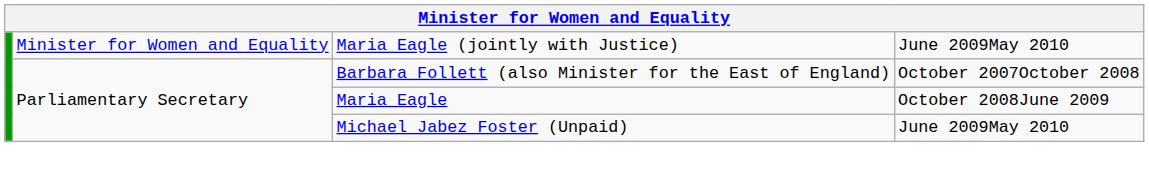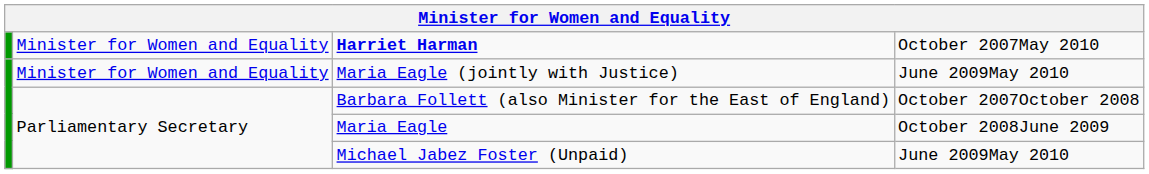 <table class="wikitable">
 <tr>
 <th colspan=4><a href='#'>Minister for Women and Equality</a></th>
+</tr>
+<tr>
+<td rowspan=1 bgcolor="009900"></td>
+<td><a href='#'>Minister for Women and Equality</a></td>
+<td><strong><a href='#'>Harriet Harman</a></strong></td>
+<td>October 2007May 2010</td>
 </tr>
 <tr>
 <td rowspan=4 bgcolor="009900"></td>
 <td><a href='#'>Minister for Women and Equality</a></td>
 <td><a href='#'>Maria Eagle</a> (jointly with Justice)</td>
 <td>June 2009May 2010</td>
 </tr>
 <tr>
 <td rowspan=3>Parliamentary Secretary</td>
 <td><a href='#'>Barbara Follett</a> (also Minister for the East of England)</td>
 <td>October 2007October 2008</td>
 </tr>
 <tr>
 <td><a href='#'>Maria Eagle</a></td>
 <td>October 2008June 2009</td>
 </tr>
 <tr>
 <td><a href='#'>Michael Jabez Foster</a> (Unpaid)</td>
 <td>June 2009May 2010</td>
 </tr>
 </table>
